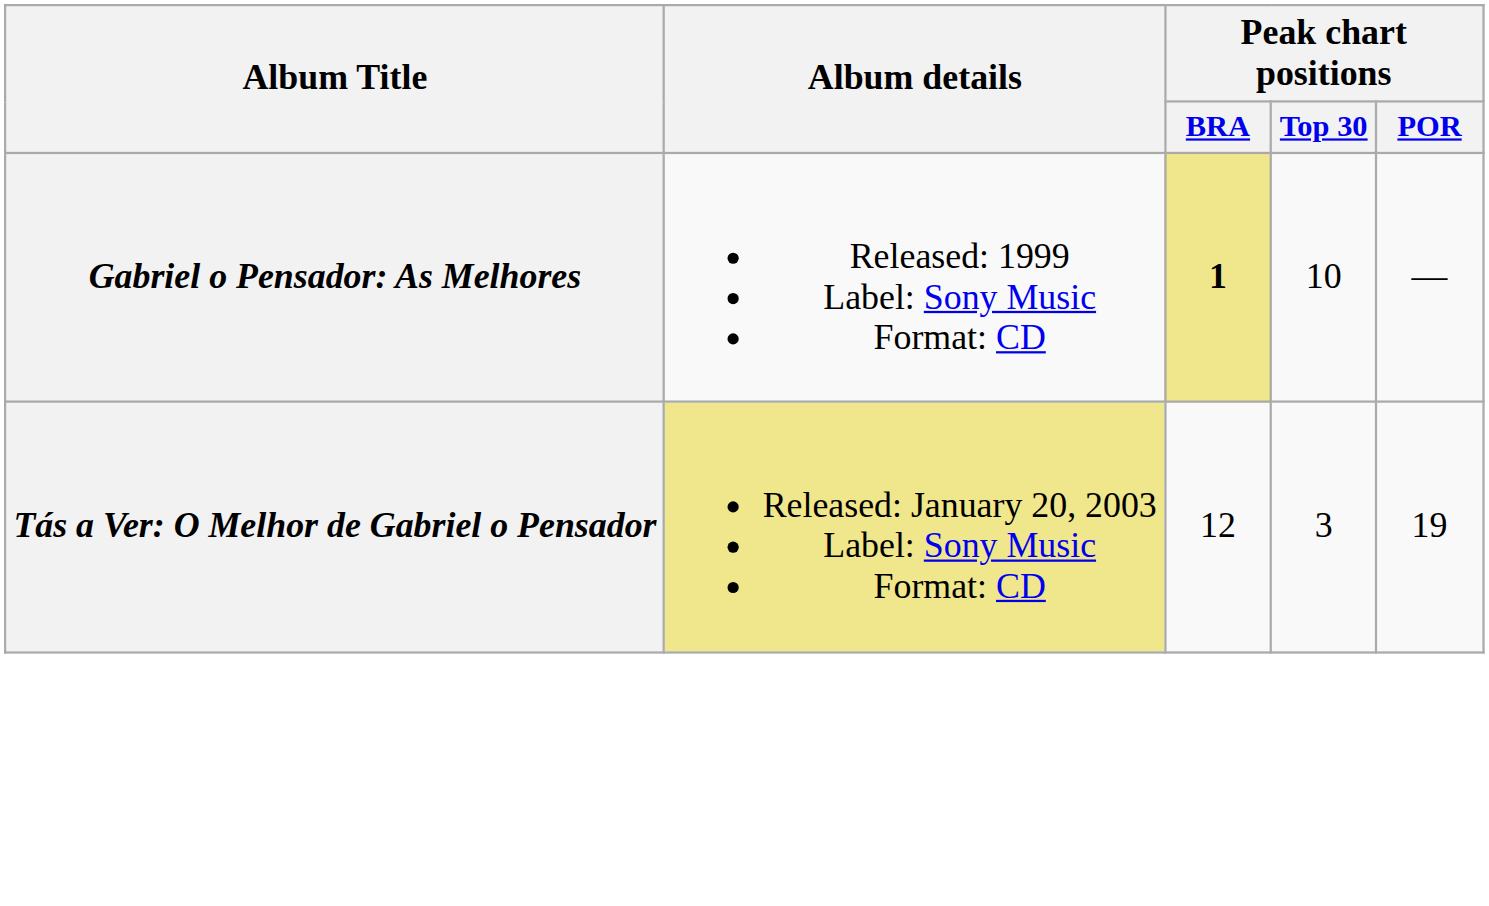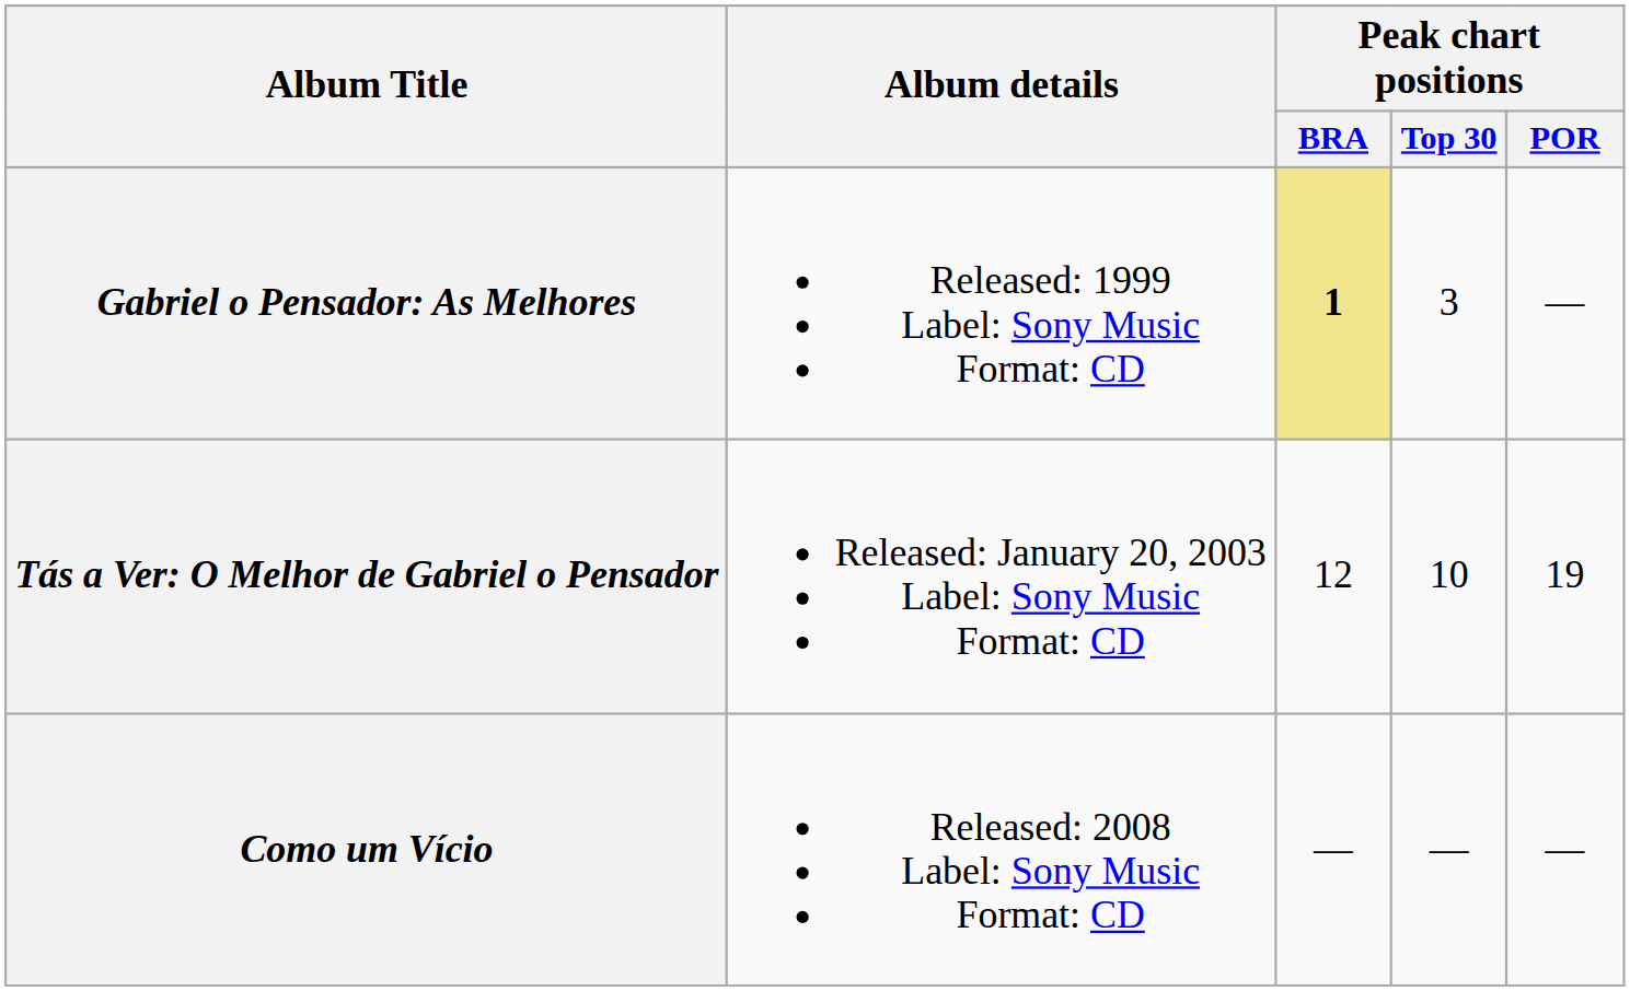 <table class="wikitable plainrowheaders" style="text-align:center;" border="1">
 <tr>
 <th scope="col" rowspan="2">Album Title</th>
 <th scope="col" rowspan="2">Album details</th>
 <th scope="col" colspan="3">Peak chart positions</th>
 </tr>
 <tr>
 <th scope="col" style="width:3em;font-size:85%;"><a href='#'>BRA</a><br></th>
 <th scope="col" style="width:3em;font-size:85%;"><a href='#'>Top 30</a><br></th>
 <th scope="col" style="width:3em;font-size:85%;"><a href='#'>POR</a></th>
 </tr>
 <tr>
 <th scope="row"><em>Gabriel o Pensador: As Melhores</em></th>
 <td><br><ul><li>Released: 1999</li><li>Label: <a href='#'>Sony Music</a></li><li>Format: <a href='#'>CD</a></li></ul></td>
 <td style="background: khaki;"><strong>1</strong></td>
-<td>10</td>
+<td>3</td>
 <td>—</td>
 </tr>
 <tr>
 <th scope="row"><em>Tás a Ver: O Melhor de Gabriel o Pensador</em></th>
-<td style="background: khaki;"><br><ul><li>Released:  January 20, 2003</li><li>Label: <a href='#'>Sony Music</a></li><li>Format: <a href='#'>CD</a></li></ul></td>
+<td><br><ul><li>Released:  January 20, 2003</li><li>Label: <a href='#'>Sony Music</a></li><li>Format: <a href='#'>CD</a></li></ul></td>
 <td>12</td>
-<td>3</td>
+<td>10</td>
 <td>19</td>
 </tr>
+<tr>
+<th scope="row"><em>Como um Vício</em></th>
+<td><br><ul><li>Released: 2008</li><li>Label: <a href='#'>Sony Music</a></li><li>Format: <a href='#'>CD</a></li></ul></td>
+<td>—</td>
+<td>—</td>
+<td>—</td>
+</tr>
 </table>
